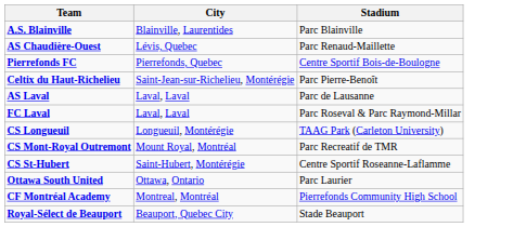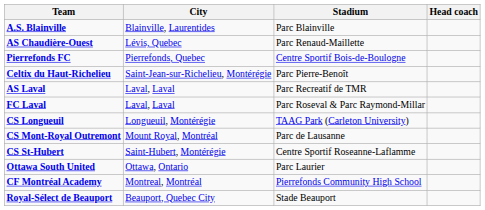 <table class="wikitable" style="text-align:left">
 <tr>
 <th>Team</th>
 <th>City</th>
 <th>Stadium</th>
+<th>Head coach</th>
 </tr>
 <tr>
 <td><strong><a href='#'>A.S. Blainville</a></strong></td>
 <td><a href='#'>Blainville</a>, <a href='#'>Laurentides</a></td>
 <td>Parc Blainville</td>
+<td></td>
 </tr>
 <tr>
 <td><strong><a href='#'>AS Chaudière-Ouest</a></strong></td>
 <td><a href='#'>Lévis, Quebec</a></td>
 <td>Parc Renaud-Maillette</td>
+<td></td>
 </tr>
 <tr>
 <td><strong><a href='#'>Pierrefonds FC</a></strong></td>
 <td><a href='#'>Pierrefonds, Quebec</a></td>
 <td><a href='#'>Centre Sportif Bois-de-Boulogne</a></td>
+<td></td>
 </tr>
 <tr>
 <td><strong><a href='#'>Celtix du Haut-Richelieu</a></strong></td>
 <td><a href='#'>Saint-Jean-sur-Richelieu</a>, <a href='#'>Montérégie</a></td>
 <td>Parc Pierre-Benoît</td>
+<td></td>
 </tr>
 <tr>
 <td><strong><a href='#'>AS Laval</a></strong></td>
 <td><a href='#'>Laval</a>, <a href='#'>Laval</a></td>
-<td>Parc de Lausanne</td>
+<td>Parc Recreatif de TMR</td>
+<td></td>
 </tr>
 <tr>
 <td><strong><a href='#'>FC Laval</a></strong></td>
 <td><a href='#'>Laval</a>, <a href='#'>Laval</a></td>
 <td>Parc Roseval & Parc Raymond-Millar</td>
+<td></td>
 </tr>
 <tr>
 <td><strong><a href='#'>CS Longueuil</a></strong></td>
 <td><a href='#'>Longueuil</a>, <a href='#'>Montérégie</a></td>
 <td><a href='#'>TAAG Park</a> (<a href='#'>Carleton University</a>)</td>
+<td></td>
 </tr>
 <tr>
 <td><strong><a href='#'>CS Mont-Royal Outremont</a></strong></td>
 <td><a href='#'>Mount Royal</a>, <a href='#'>Montréal</a></td>
-<td>Parc Recreatif de TMR</td>
+<td>Parc de Lausanne</td>
+<td></td>
 </tr>
 <tr>
 <td><strong><a href='#'>CS St-Hubert</a></strong></td>
 <td><a href='#'>Saint-Hubert</a>,  <a href='#'>Montérégie</a></td>
 <td>Centre Sportif Roseanne-Laflamme</td>
+<td></td>
 </tr>
 <tr>
 <td><strong><a href='#'>Ottawa South United</a></strong></td>
 <td><a href='#'>Ottawa</a>, <a href='#'>Ontario</a></td>
 <td>Parc Laurier</td>
+<td></td>
 </tr>
 <tr>
 <td><strong><a href='#'>CF Montréal Academy</a></strong></td>
 <td><a href='#'>Montreal</a>, <a href='#'>Montréal</a></td>
 <td><a href='#'>Pierrefonds Community High School</a></td>
+<td></td>
 </tr>
 <tr>
 <td><strong><a href='#'>Royal-Sélect de Beauport</a></strong></td>
 <td><a href='#'>Beauport, Quebec City</a></td>
 <td>Stade Beauport</td>
+<td></td>
 </tr>
 </table>
